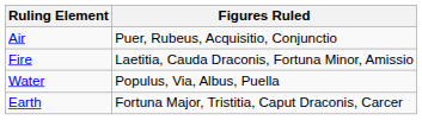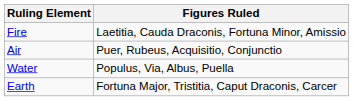 <table class="wikitable">
 <tr>
 <th>Ruling Element</th>
 <th>Figures Ruled</th>
 </tr>
 <tr>
+<td><a href='#'>Fire</a></td>
+<td>Laetitia, Cauda Draconis, Fortuna Minor, Amissio</td>
+</tr>
+<tr>
 <td><a href='#'>Air</a></td>
 <td>Puer, Rubeus, Acquisitio, Conjunctio</td>
-</tr>
-<tr>
-<td><a href='#'>Fire</a></td>
-<td>Laetitia, Cauda Draconis, Fortuna Minor, Amissio</td>
 </tr>
 <tr>
 <td><a href='#'>Water</a></td>
 <td>Populus, Via, Albus, Puella</td>
 </tr>
 <tr>
 <td><a href='#'>Earth</a></td>
 <td>Fortuna Major, Tristitia, Caput Draconis, Carcer</td>
 </tr>
 </table>
